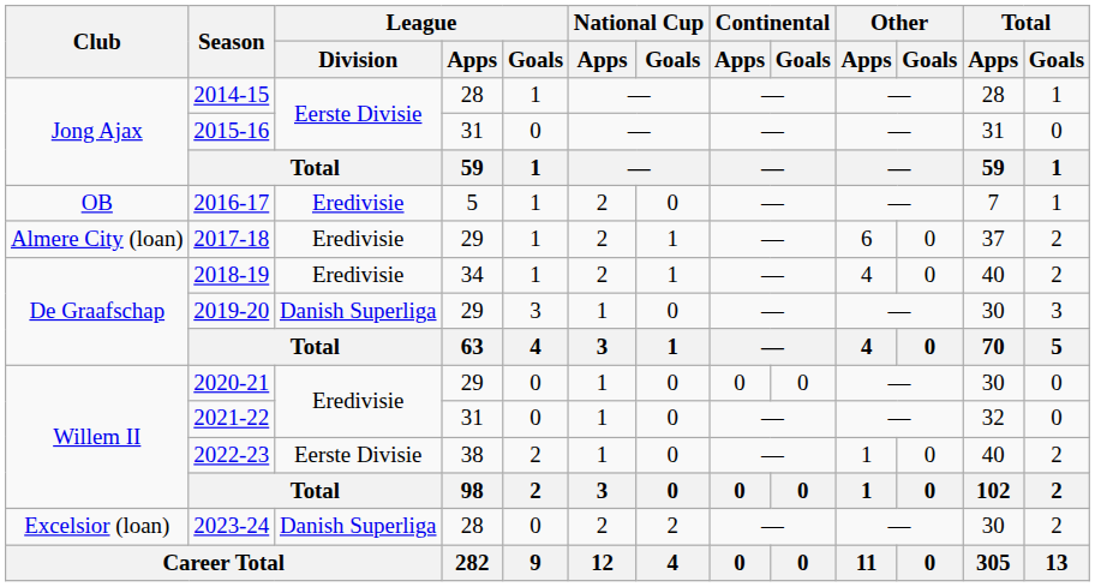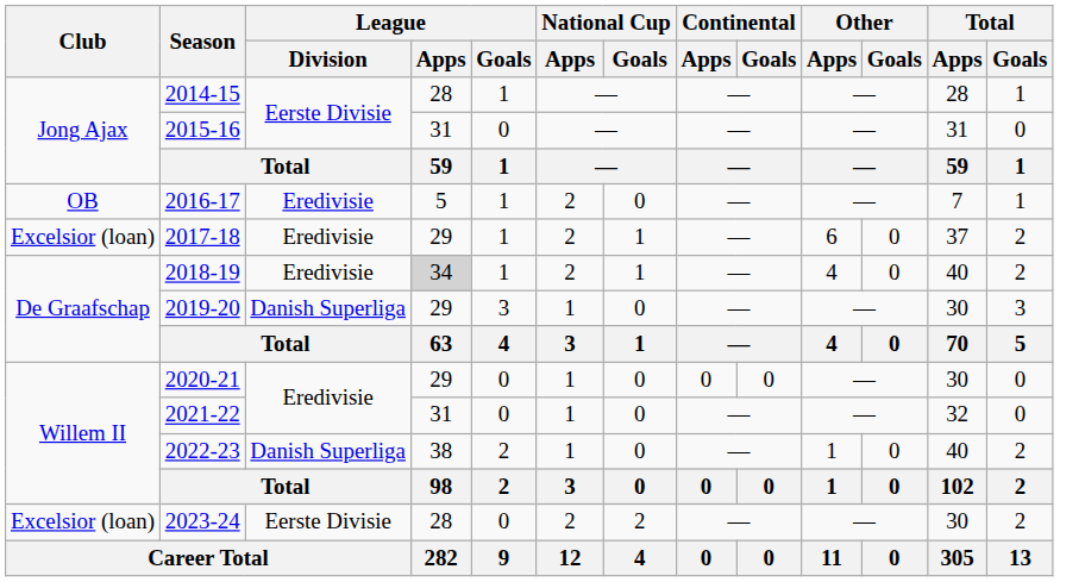 <table class="wikitable" style="text-align:center">
 <tr>
 <th rowspan="2">Club</th>
 <th rowspan="2">Season</th>
 <th colspan="3">League</th>
 <th colspan="2">National Cup</th>
 <th colspan="2">Continental</th>
 <th colspan="2">Other</th>
 <th colspan="2">Total</th>
 </tr>
 <tr>
 <th>Division</th>
 <th>Apps</th>
 <th>Goals</th>
 <th>Apps</th>
 <th>Goals</th>
 <th>Apps</th>
 <th>Goals</th>
 <th>Apps</th>
 <th>Goals</th>
 <th>Apps</th>
 <th>Goals</th>
 </tr>
 <tr>
 <td rowspan="3"><a href='#'>Jong Ajax</a></td>
 <td><a href='#'>2014-15</a></td>
 <td rowspan="2"><a href='#'>Eerste Divisie</a></td>
 <td>28</td>
 <td>1</td>
 <td colspan="2">—</td>
 <td colspan="2">—</td>
 <td colspan="2">—</td>
 <td>28</td>
 <td>1</td>
 </tr>
 <tr>
 <td><a href='#'>2015-16</a></td>
 <td>31</td>
 <td>0</td>
 <td colspan="2">—</td>
 <td colspan="2">—</td>
 <td colspan="2">—</td>
 <td>31</td>
 <td>0</td>
 </tr>
 <tr>
 <th colspan="2">Total</th>
 <th>59</th>
 <th>1</th>
 <th colspan="2">—</th>
 <th colspan="2">—</th>
 <th colspan="2">—</th>
 <th>59</th>
 <th>1</th>
 </tr>
 <tr>
 <td><a href='#'>OB</a></td>
 <td><a href='#'>2016-17</a></td>
 <td><a href='#'>Eredivisie</a></td>
 <td>5</td>
 <td>1</td>
 <td>2</td>
 <td>0</td>
 <td colspan="2">—</td>
 <td colspan="2">—</td>
 <td>7</td>
 <td>1</td>
 </tr>
 <tr>
-<td><a href='#'>Almere City</a> (loan)</td>
+<td><a href='#'>Excelsior</a> (loan)</td>
 <td><a href='#'>2017-18</a></td>
 <td>Eredivisie</td>
 <td>29</td>
 <td>1</td>
 <td>2</td>
 <td>1</td>
 <td colspan="2">—</td>
 <td>6</td>
 <td>0</td>
 <td>37</td>
 <td>2</td>
 </tr>
 <tr>
 <td rowspan="3"><a href='#'>De Graafschap</a></td>
 <td><a href='#'>2018-19</a></td>
 <td>Eredivisie</td>
-<td>34</td>
+<td style="background: lightgrey;">34</td>
 <td>1</td>
 <td>2</td>
 <td>1</td>
 <td colspan="2">—</td>
 <td>4</td>
 <td>0</td>
 <td>40</td>
 <td>2</td>
 </tr>
 <tr>
 <td><a href='#'>2019-20</a></td>
 <td><a href='#'>Danish Superliga</a></td>
 <td>29</td>
 <td>3</td>
 <td>1</td>
 <td>0</td>
 <td colspan="2">—</td>
 <td colspan="2">—</td>
 <td>30</td>
 <td>3</td>
 </tr>
 <tr>
 <th colspan="2">Total</th>
 <th>63</th>
 <th>4</th>
 <th>3</th>
 <th>1</th>
 <th colspan="2">—</th>
 <th>4</th>
 <th>0</th>
 <th>70</th>
 <th>5</th>
 </tr>
 <tr>
 <td rowspan="4"><a href='#'>Willem II</a></td>
 <td><a href='#'>2020-21</a></td>
 <td rowspan="2">Eredivisie</td>
 <td>29</td>
 <td>0</td>
 <td>1</td>
 <td>0</td>
 <td>0</td>
 <td>0</td>
 <td colspan="2">—</td>
 <td>30</td>
 <td>0</td>
 </tr>
 <tr>
 <td><a href='#'>2021-22</a></td>
 <td>31</td>
 <td>0</td>
 <td>1</td>
 <td>0</td>
 <td colspan="2">—</td>
 <td colspan="2">—</td>
 <td>32</td>
 <td>0</td>
 </tr>
 <tr>
 <td><a href='#'>2022-23</a></td>
-<td>Eerste Divisie</td>
+<td><a href='#'>Danish Superliga</a></td>
 <td>38</td>
 <td>2</td>
 <td>1</td>
 <td>0</td>
 <td colspan="2">—</td>
 <td>1</td>
 <td>0</td>
 <td>40</td>
 <td>2</td>
 </tr>
 <tr>
 <th colspan="2">Total</th>
 <th>98</th>
 <th>2</th>
 <th>3</th>
 <th>0</th>
 <th>0</th>
 <th>0</th>
 <th>1</th>
 <th>0</th>
 <th>102</th>
 <th>2</th>
 </tr>
 <tr>
 <td><a href='#'>Excelsior</a> (loan)</td>
 <td><a href='#'>2023-24</a></td>
-<td><a href='#'>Danish Superliga</a></td>
+<td>Eerste Divisie</td>
 <td>28</td>
 <td>0</td>
 <td>2</td>
 <td>2</td>
 <td colspan="2">—</td>
 <td colspan="2">—</td>
 <td>30</td>
 <td>2</td>
 </tr>
 <tr>
 <th colspan="3">Career Total</th>
 <th>282</th>
 <th>9</th>
 <th>12</th>
 <th>4</th>
 <th>0</th>
 <th>0</th>
 <th>11</th>
 <th>0</th>
 <th>305</th>
 <th>13</th>
 </tr>
 </table>
